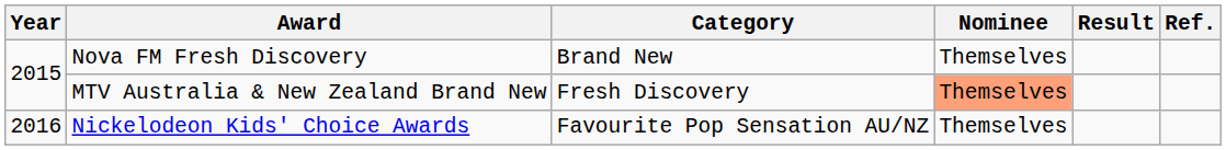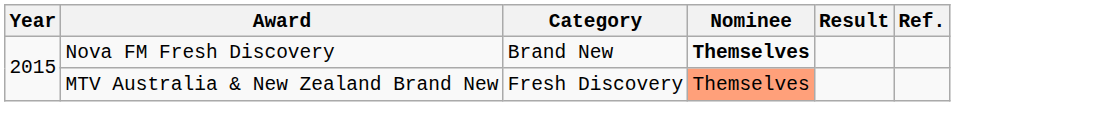 <table class="wikitable">
 <tr>
 <th>Year</th>
 <th>Award</th>
 <th>Category</th>
 <th>Nominee</th>
 <th>Result</th>
 <th>Ref.</th>
 </tr>
 <tr>
 <td rowspan="2">2015</td>
 <td>Nova FM Fresh Discovery</td>
 <td>Brand New</td>
-<td>Themselves</td>
+<td><strong>Themselves</strong></td>
 <td></td>
 <td></td>
 </tr>
 <tr>
 <td>MTV Australia & New Zealand Brand New</td>
 <td>Fresh Discovery</td>
 <td style="background: lightsalmon;">Themselves</td>
 <td></td>
 <td></td>
 </tr>
-<tr>
-<td rowspan="1">2016</td>
-<td><a href='#'>Nickelodeon Kids' Choice Awards</a></td>
-<td>Favourite Pop Sensation AU/NZ</td>
-<td>Themselves</td>
-<td></td>
-<td></td>
-</tr>
 </table>
